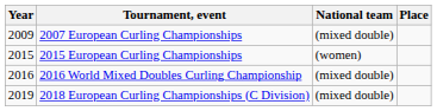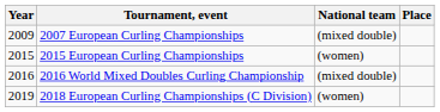 <table class="wikitable">
 <tr>
 <th scope="col">Year</th>
 <th scope="col">Tournament, event</th>
 <th scope="col">National team</th>
 <th scope="col">Place</th>
 </tr>
 <tr>
 <td>2009</td>
 <td><a href='#'>2007 European Curling Championships</a></td>
 <td> (mixed double)</td>
 <td></td>
 </tr>
 <tr>
 <td>2015</td>
 <td><a href='#'>2015 European Curling Championships</a></td>
 <td> (women)</td>
 <td></td>
 </tr>
 <tr>
 <td>2016</td>
 <td><a href='#'>2016 World Mixed Doubles Curling Championship</a></td>
 <td> (mixed double)</td>
 <td></td>
 </tr>
 <tr>
 <td>2019</td>
 <td><a href='#'>2018 European Curling Championships (C Division)</a></td>
-<td> (mixed double)</td>
+<td> (women)</td>
 <td></td>
 </tr>
 </table>
